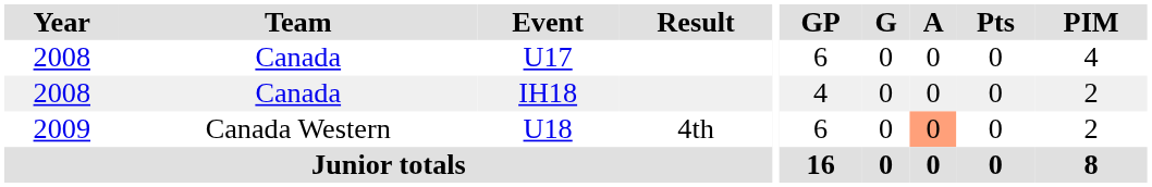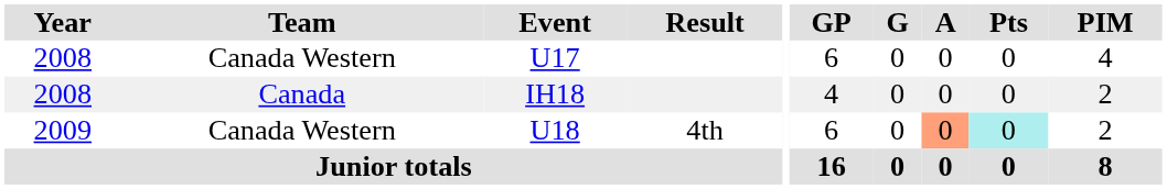 <table border="0" cellpadding="1" cellspacing="0" ID="Table3" style="text-align:center; width:40em">
 <tr ALIGN="centre" bgcolor="#e0e0e0">
 <th>Year</th>
 <th>Team</th>
 <th>Event</th>
 <th>Result</th>
 <th rowspan="99" bgcolor="#ffffff"></th>
 <th>GP</th>
 <th>G</th>
 <th>A</th>
 <th>Pts</th>
 <th>PIM</th>
 </tr>
 <tr>
 <td><a href='#'>2008</a></td>
-<td><a href='#'>Canada</a></td>
+<td>Canada Western</td>
 <td><a href='#'>U17</a></td>
 <td></td>
 <td>6</td>
 <td>0</td>
 <td>0</td>
 <td>0</td>
 <td>4</td>
 </tr>
 <tr bgcolor="#f0f0f0">
 <td><a href='#'>2008</a></td>
 <td><a href='#'>Canada</a></td>
 <td><a href='#'>IH18</a></td>
 <td></td>
 <td>4</td>
 <td>0</td>
 <td>0</td>
 <td>0</td>
 <td>2</td>
 </tr>
 <tr>
 <td><a href='#'>2009</a></td>
 <td>Canada Western</td>
 <td><a href='#'>U18</a></td>
 <td>4th</td>
 <td>6</td>
 <td>0</td>
 <td style="background: lightsalmon;">0</td>
-<td>0</td>
+<td style="background: paleturquoise;">0</td>
 <td>2</td>
 </tr>
 <tr bgcolor="#e0e0e0">
 <th colspan="4">Junior totals</th>
 <th>16</th>
 <th>0</th>
 <th>0</th>
 <th>0</th>
 <th>8</th>
 </tr>
 </table>
